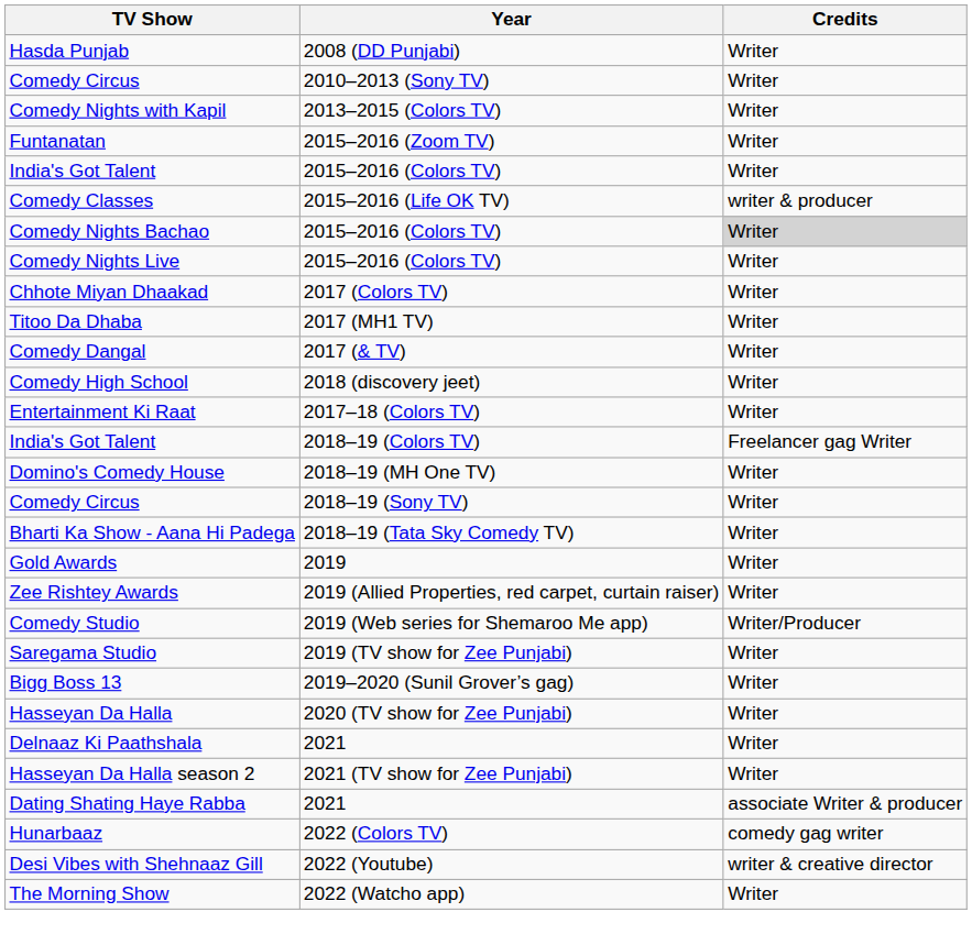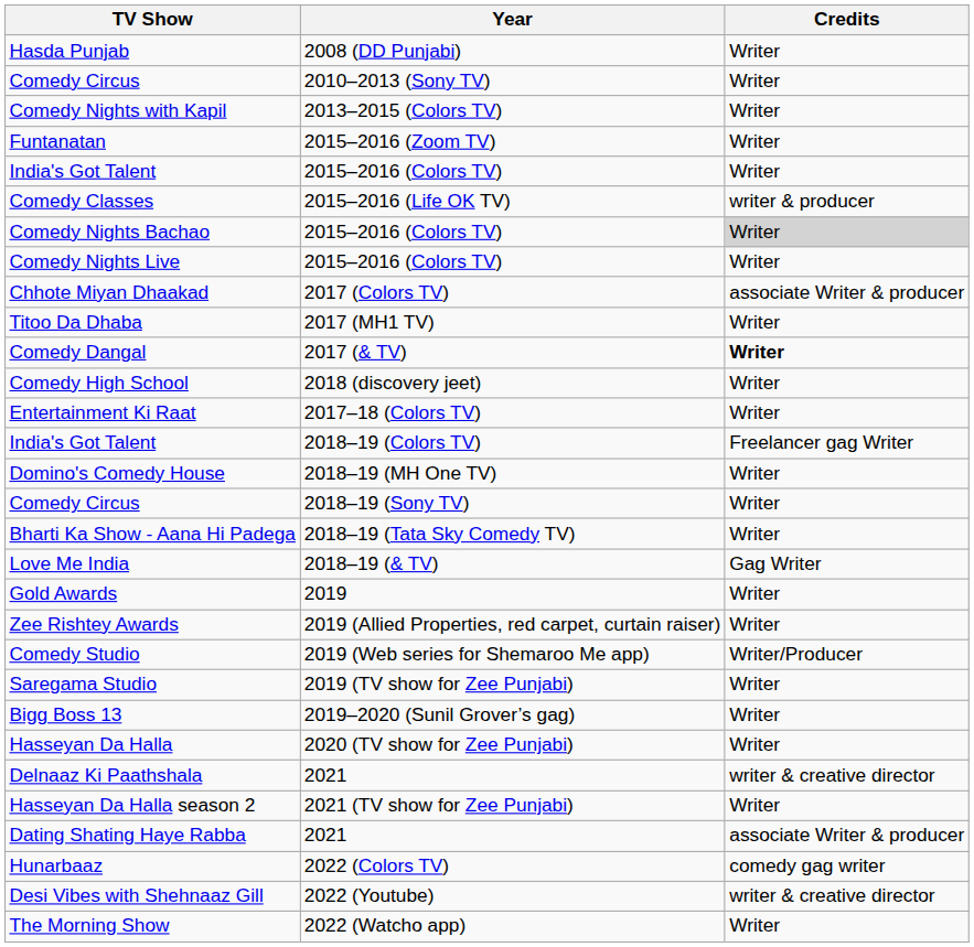 <table class="wikitable">
 <tr>
 <th>TV Show</th>
 <th>Year</th>
 <th>Credits</th>
 </tr>
 <tr>
 <td><a href='#'>Hasda Punjab</a></td>
 <td>2008 (<a href='#'>DD Punjabi</a>)</td>
 <td>Writer</td>
 </tr>
 <tr>
 <td><a href='#'>Comedy Circus</a></td>
 <td>2010–2013 (<a href='#'>Sony TV</a>)</td>
 <td>Writer</td>
 </tr>
 <tr>
 <td><a href='#'>Comedy Nights with Kapil</a></td>
 <td>2013–2015 (<a href='#'>Colors TV</a>)</td>
 <td>Writer</td>
 </tr>
 <tr>
 <td><a href='#'>Funtanatan</a></td>
 <td>2015–2016 (<a href='#'>Zoom TV</a>)</td>
 <td>Writer</td>
 </tr>
 <tr>
 <td><a href='#'>India's Got Talent</a></td>
 <td>2015–2016 (<a href='#'>Colors TV</a>)</td>
 <td>Writer</td>
 </tr>
 <tr>
 <td><a href='#'>Comedy Classes</a></td>
 <td>2015–2016 (<a href='#'>Life OK</a> TV)</td>
 <td>writer & producer</td>
 </tr>
 <tr>
 <td><a href='#'>Comedy Nights Bachao</a></td>
 <td>2015–2016 (<a href='#'>Colors TV</a>)</td>
 <td style="background: lightgrey;">Writer</td>
 </tr>
 <tr>
 <td><a href='#'>Comedy Nights Live</a></td>
 <td>2015–2016 (<a href='#'>Colors TV</a>)</td>
 <td>Writer</td>
 </tr>
 <tr>
 <td><a href='#'>Chhote Miyan Dhaakad</a></td>
 <td>2017 (<a href='#'>Colors TV</a>)</td>
-<td>Writer</td>
+<td>associate Writer & producer</td>
 </tr>
 <tr>
 <td><a href='#'>Titoo Da Dhaba</a></td>
 <td>2017 (MH1 TV)</td>
 <td>Writer</td>
 </tr>
 <tr>
 <td><a href='#'>Comedy Dangal</a></td>
 <td>2017 (<a href='#'>& TV</a>)</td>
-<td>Writer</td>
+<td><strong>Writer</strong></td>
 </tr>
 <tr>
 <td><a href='#'>Comedy High School</a></td>
 <td>2018 (discovery jeet)</td>
 <td>Writer</td>
 </tr>
 <tr>
 <td><a href='#'>Entertainment Ki Raat</a></td>
 <td>2017–18 (<a href='#'>Colors TV</a>)</td>
 <td>Writer</td>
 </tr>
 <tr>
 <td><a href='#'>India's Got Talent</a></td>
 <td>2018–19 (<a href='#'>Colors TV</a>)</td>
 <td>Freelancer gag Writer</td>
 </tr>
 <tr>
 <td><a href='#'>Domino's Comedy House</a></td>
 <td>2018–19 (MH One TV)</td>
 <td>Writer</td>
 </tr>
 <tr>
 <td><a href='#'>Comedy Circus</a></td>
 <td>2018–19 (<a href='#'>Sony TV</a>)</td>
 <td>Writer</td>
 </tr>
 <tr>
 <td><a href='#'>Bharti Ka Show - Aana Hi Padega</a></td>
 <td>2018–19 (<a href='#'>Tata Sky Comedy</a> TV)</td>
 <td>Writer</td>
+</tr>
+<tr>
+<td><a href='#'>Love Me India</a></td>
+<td>2018–19 (<a href='#'>& TV</a>)</td>
+<td>Gag Writer</td>
 </tr>
 <tr>
 <td><a href='#'>Gold Awards</a></td>
 <td>2019</td>
 <td>Writer</td>
 </tr>
 <tr>
 <td><a href='#'>Zee Rishtey Awards</a></td>
 <td>2019 (Allied Properties, red carpet, curtain raiser)</td>
 <td>Writer</td>
 </tr>
 <tr>
 <td><a href='#'>Comedy Studio</a></td>
 <td>2019 (Web series for Shemaroo Me app)</td>
 <td>Writer/Producer</td>
 </tr>
 <tr>
 <td><a href='#'>Saregama Studio</a></td>
 <td>2019 (TV show for <a href='#'>Zee Punjabi</a>)</td>
 <td>Writer</td>
 </tr>
 <tr>
 <td><a href='#'>Bigg Boss 13</a></td>
 <td>2019–2020 (Sunil Grover’s gag)</td>
 <td>Writer</td>
 </tr>
 <tr>
 <td><a href='#'>Hasseyan Da Halla</a></td>
 <td>2020 (TV show for <a href='#'>Zee Punjabi</a>)</td>
 <td>Writer</td>
 </tr>
 <tr>
 <td><a href='#'>Delnaaz Ki Paathshala</a></td>
 <td>2021</td>
-<td>Writer</td>
+<td>writer & creative director</td>
 </tr>
 <tr>
 <td><a href='#'>Hasseyan Da Halla</a> season 2</td>
 <td>2021 (TV show for <a href='#'>Zee Punjabi</a>)</td>
 <td>Writer</td>
 </tr>
 <tr>
 <td><a href='#'>Dating Shating Haye Rabba</a></td>
 <td>2021</td>
 <td>associate Writer & producer</td>
 </tr>
 <tr>
 <td><a href='#'>Hunarbaaz</a></td>
 <td>2022 (<a href='#'>Colors TV</a>)</td>
 <td>comedy gag writer</td>
 </tr>
 <tr>
 <td><a href='#'>Desi Vibes with Shehnaaz Gill</a></td>
 <td>2022 (Youtube)</td>
 <td>writer & creative director</td>
 </tr>
 <tr>
 <td><a href='#'>The Morning Show</a></td>
 <td>2022 (Watcho app)</td>
 <td>Writer</td>
 </tr>
 </table>
